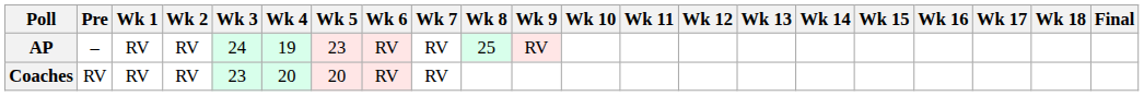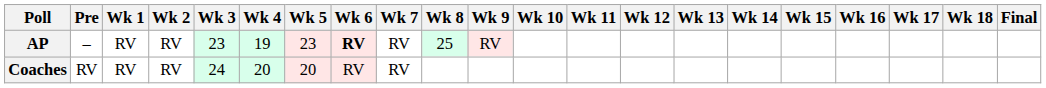 <table class="wikitable" style="white-space:nowrap;">
 <tr>
 <th>Poll</th>
 <th>Pre</th>
 <th>Wk 1</th>
 <th>Wk 2</th>
 <th>Wk 3</th>
 <th>Wk 4</th>
 <th>Wk 5</th>
 <th>Wk 6</th>
 <th>Wk 7</th>
 <th>Wk 8</th>
 <th>Wk 9</th>
 <th>Wk 10</th>
 <th>Wk 11</th>
 <th>Wk 12</th>
 <th>Wk 13</th>
 <th>Wk 14</th>
 <th>Wk 15</th>
 <th>Wk 16</th>
 <th>Wk 17</th>
 <th>Wk 18</th>
 <th>Final</th>
 </tr>
 <tr style="text-align:center;">
 <th>AP</th>
 <td style="background:#FFF;">–</td>
 <td style="background:#FFF;">RV</td>
 <td style="background:#FFF;">RV</td>
-<td style="background:#D8FFEB;">24</td>
+<td style="background:#D8FFEB;">23</td>
 <td style="background:#D8FFEB;">19</td>
 <td style="background:#FFE6E6;">23</td>
-<td style="background:#FFE6E6;">RV</td>
+<td style="background:#FFE6E6;"><strong>RV</strong></td>
 <td style="background:#FFF;">RV</td>
 <td style="background:#D8FFEB;">25</td>
 <td style="background:#FFE6E6;">RV</td>
 <td style="background:#FFF;"></td>
 <td style="background:#FFF;"></td>
 <td style="background:#FFF;"></td>
 <td style="background:#FFF;"></td>
 <td style="background:#FFF;"></td>
 <td style="background:#FFF;"></td>
 <td style="background:#FFF;"></td>
 <td style="background:#FFF;"></td>
 <td style="background:#FFF;"></td>
 <td style="background:#FFF;"></td>
 </tr>
 <tr style="text-align:center;">
 <th>Coaches</th>
 <td style="background:#FFF;">RV</td>
 <td style="background:#FFF;">RV</td>
 <td style="background:#FFF;">RV</td>
-<td style="background:#D8FFEB;">23</td>
+<td style="background:#D8FFEB;">24</td>
 <td style="background:#D8FFEB;">20</td>
 <td style="background:#FFE6E6;">20</td>
 <td style="background:#FFE6E6;">RV</td>
 <td style="background:#FFF;">RV</td>
 <td style="background:#FFF;"></td>
 <td style="background:#FFF;"></td>
 <td style="background:#FFF;"></td>
 <td style="background:#FFF;"></td>
 <td style="background:#FFF;"></td>
 <td style="background:#FFF;"></td>
 <td style="background:#FFF;"></td>
 <td style="background:#FFF;"></td>
 <td style="background:#FFF;"></td>
 <td style="background:#FFF;"></td>
 <td style="background:#FFF;"></td>
 <td style="background:#FFF;"></td>
 </tr>
 </table>
